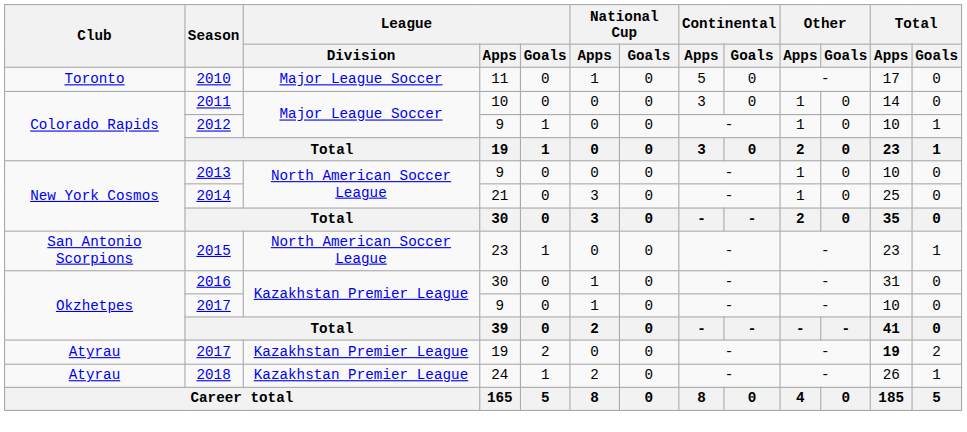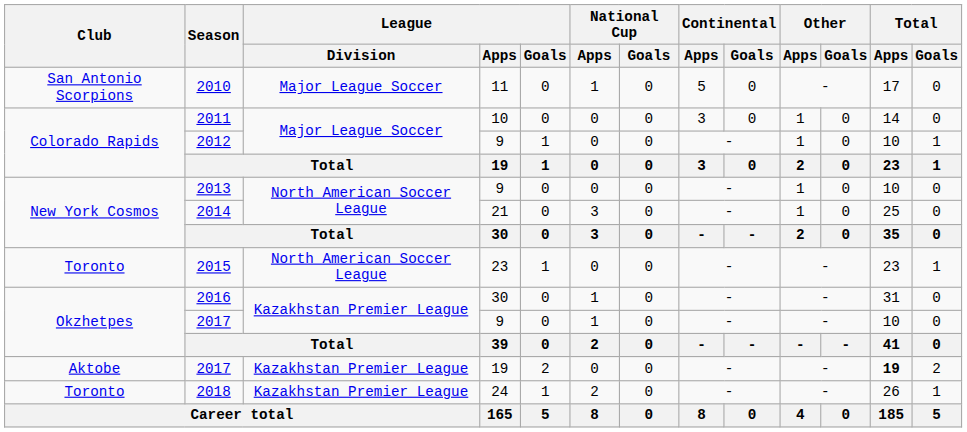 <table class="wikitable" style="text-align: center;">
 <tr>
 <th rowspan="2">Club</th>
 <th rowspan="2">Season</th>
 <th colspan="3">League</th>
 <th colspan="2">National Cup</th>
 <th colspan="2">Continental</th>
 <th colspan="2">Other</th>
 <th colspan="2">Total</th>
 </tr>
 <tr>
 <th>Division</th>
 <th>Apps</th>
 <th>Goals</th>
 <th>Apps</th>
 <th>Goals</th>
 <th>Apps</th>
 <th>Goals</th>
 <th>Apps</th>
 <th>Goals</th>
 <th>Apps</th>
 <th>Goals</th>
 </tr>
 <tr>
-<td valign="center"><a href='#'>Toronto</a></td>
+<td valign="center"><a href='#'>San Antonio Scorpions</a></td>
 <td><a href='#'>2010</a></td>
 <td><a href='#'>Major League Soccer</a></td>
 <td>11</td>
 <td>0</td>
 <td>1</td>
 <td>0</td>
 <td>5</td>
 <td>0</td>
 <td colspan="2">-</td>
 <td>17</td>
 <td>0</td>
 </tr>
 <tr>
 <td rowspan="3" valign="center"><a href='#'>Colorado Rapids</a></td>
 <td><a href='#'>2011</a></td>
 <td rowspan="2" valign="center"><a href='#'>Major League Soccer</a></td>
 <td>10</td>
 <td>0</td>
 <td>0</td>
 <td>0</td>
 <td>3</td>
 <td>0</td>
 <td>1</td>
 <td>0</td>
 <td>14</td>
 <td>0</td>
 </tr>
 <tr>
 <td><a href='#'>2012</a></td>
 <td>9</td>
 <td>1</td>
 <td>0</td>
 <td>0</td>
 <td colspan="2">-</td>
 <td>1</td>
 <td>0</td>
 <td>10</td>
 <td>1</td>
 </tr>
 <tr>
 <th colspan="2">Total</th>
 <th>19</th>
 <th>1</th>
 <th>0</th>
 <th>0</th>
 <th>3</th>
 <th>0</th>
 <th>2</th>
 <th>0</th>
 <th>23</th>
 <th>1</th>
 </tr>
 <tr>
 <td rowspan="3" valign="center"><a href='#'>New York Cosmos</a></td>
 <td><a href='#'>2013</a></td>
 <td rowspan="2" valign="center"><a href='#'>North American Soccer League</a></td>
 <td>9</td>
 <td>0</td>
 <td>0</td>
 <td>0</td>
 <td colspan="2">-</td>
 <td>1</td>
 <td>0</td>
 <td>10</td>
 <td>0</td>
 </tr>
 <tr>
 <td><a href='#'>2014</a></td>
 <td>21</td>
 <td>0</td>
 <td>3</td>
 <td>0</td>
 <td colspan="2">-</td>
 <td>1</td>
 <td>0</td>
 <td>25</td>
 <td>0</td>
 </tr>
 <tr>
 <th colspan="2">Total</th>
 <th>30</th>
 <th>0</th>
 <th>3</th>
 <th>0</th>
 <th>-</th>
 <th>-</th>
 <th>2</th>
 <th>0</th>
 <th>35</th>
 <th>0</th>
 </tr>
 <tr>
-<td valign="center"><a href='#'>San Antonio Scorpions</a></td>
+<td valign="center"><a href='#'>Toronto</a></td>
 <td><a href='#'>2015</a></td>
 <td><a href='#'>North American Soccer League</a></td>
 <td>23</td>
 <td>1</td>
 <td>0</td>
 <td>0</td>
 <td colspan="2">-</td>
 <td colspan="2">-</td>
 <td>23</td>
 <td>1</td>
 </tr>
 <tr>
 <td rowspan="3" valign="center"><a href='#'>Okzhetpes</a></td>
 <td><a href='#'>2016</a></td>
 <td rowspan="2" valign="center"><a href='#'>Kazakhstan Premier League</a></td>
 <td>30</td>
 <td>0</td>
 <td>1</td>
 <td>0</td>
 <td colspan="2">-</td>
 <td colspan="2">-</td>
 <td>31</td>
 <td>0</td>
 </tr>
 <tr>
 <td><a href='#'>2017</a></td>
 <td>9</td>
 <td>0</td>
 <td>1</td>
 <td>0</td>
 <td colspan="2">-</td>
 <td colspan="2">-</td>
 <td>10</td>
 <td>0</td>
 </tr>
 <tr>
 <th colspan="2">Total</th>
 <th>39</th>
 <th>0</th>
 <th>2</th>
 <th>0</th>
 <th>-</th>
 <th>-</th>
 <th>-</th>
 <th>-</th>
 <th>41</th>
 <th>0</th>
 </tr>
 <tr>
-<td valign="center"><a href='#'>Atyrau</a></td>
+<td valign="center"><a href='#'>Aktobe</a></td>
 <td><a href='#'>2017</a></td>
 <td><a href='#'>Kazakhstan Premier League</a></td>
 <td>19</td>
 <td>2</td>
 <td>0</td>
 <td>0</td>
 <td colspan="2">-</td>
 <td colspan="2">-</td>
 <td><strong>19</strong></td>
 <td>2</td>
 </tr>
 <tr>
-<td valign="center"><a href='#'>Atyrau</a></td>
+<td valign="center"><a href='#'>Toronto</a></td>
 <td><a href='#'>2018</a></td>
 <td><a href='#'>Kazakhstan Premier League</a></td>
 <td>24</td>
 <td>1</td>
 <td>2</td>
 <td>0</td>
 <td colspan="2">-</td>
 <td colspan="2">-</td>
 <td>26</td>
 <td>1</td>
 </tr>
 <tr>
 <th colspan="3">Career total</th>
 <th>165</th>
 <th>5</th>
 <th>8</th>
 <th>0</th>
 <th>8</th>
 <th>0</th>
 <th>4</th>
 <th>0</th>
 <th>185</th>
 <th>5</th>
 </tr>
 </table>
